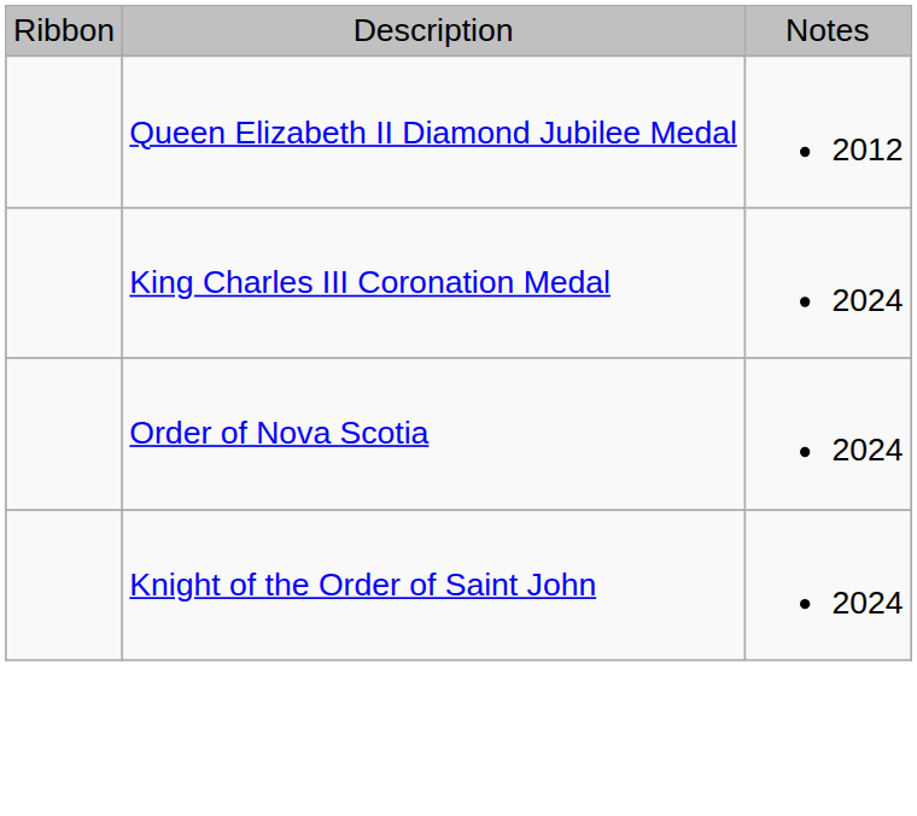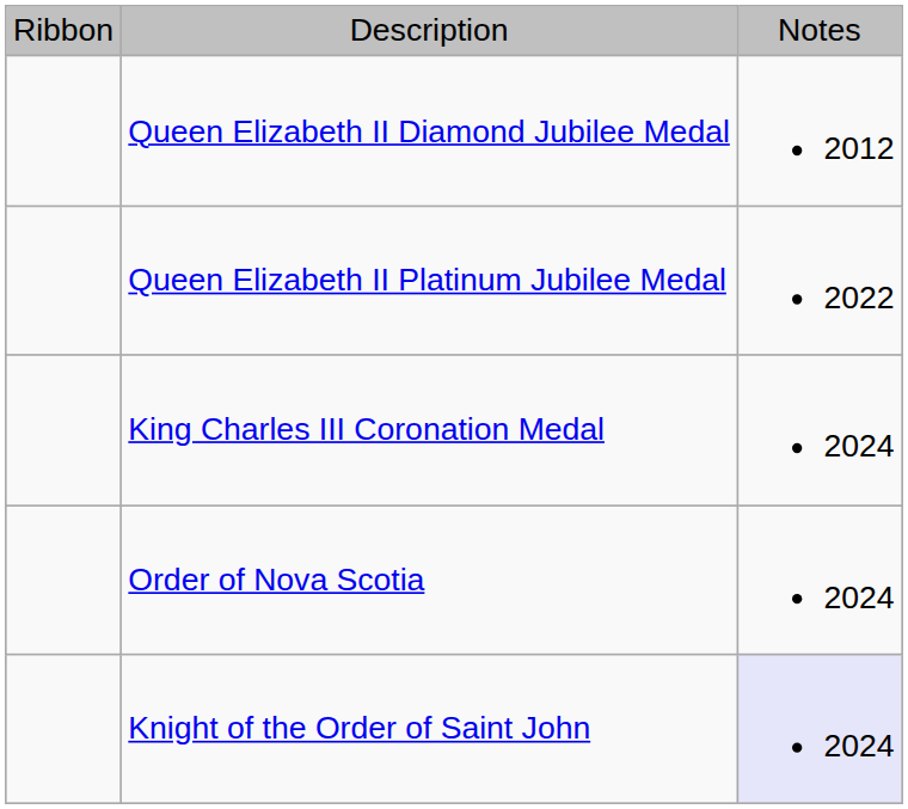 <table class="wikitable">
 <tr style="background:silver; text-align:center;">
 <td>Ribbon</td>
 <td>Description</td>
 <td>Notes</td>
 </tr>
 <tr>
 <td></td>
 <td><a href='#'>Queen Elizabeth II Diamond Jubilee Medal</a></td>
 <td><br><ul><li>2012</li></ul></td>
+</tr>
+<tr>
+<td></td>
+<td><a href='#'>Queen Elizabeth II Platinum Jubilee Medal</a></td>
+<td><br><ul><li>2022</li></ul></td>
 </tr>
 <tr>
 <td></td>
 <td><a href='#'>King Charles III Coronation Medal</a></td>
 <td><br><ul><li>2024</li></ul></td>
 </tr>
 <tr>
 <td></td>
 <td><a href='#'>Order of Nova Scotia</a></td>
 <td><br><ul><li>2024</li></ul></td>
 </tr>
 <tr>
 <td></td>
 <td><a href='#'>Knight of the Order of Saint John</a></td>
-<td><br><ul><li>2024</li></ul></td>
+<td style="background: lavender;"><br><ul><li>2024</li></ul></td>
 </tr>
 </table>
